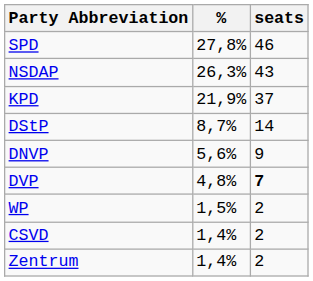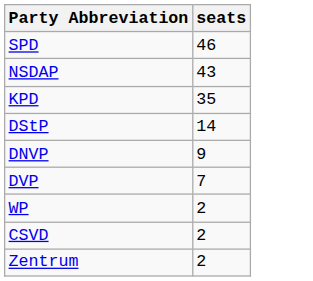 <table class="wikitable">
 <tr>
 <th>Party Abbreviation</th>
-<th>%</th>
 <th>seats</th>
 </tr>
 <tr>
 <td><a href='#'>SPD</a></td>
-<td>27,8%</td>
 <td>46</td>
 </tr>
 <tr>
 <td><a href='#'>NSDAP</a></td>
-<td>26,3%</td>
 <td>43</td>
 </tr>
 <tr>
 <td><a href='#'>KPD</a></td>
-<td>21,9%</td>
-<td>37</td>
+<td>35</td>
 </tr>
 <tr>
 <td><a href='#'>DStP</a></td>
-<td>8,7%</td>
 <td>14</td>
 </tr>
 <tr>
 <td><a href='#'>DNVP</a></td>
-<td>5,6%</td>
 <td>9</td>
 </tr>
 <tr>
 <td><a href='#'>DVP</a></td>
-<td>4,8%</td>
-<td><strong>7</strong></td>
+<td>7</td>
 </tr>
 <tr>
 <td><a href='#'>WP</a></td>
-<td>1,5%</td>
 <td>2</td>
 </tr>
 <tr>
 <td><a href='#'>CSVD</a></td>
-<td>1,4%</td>
 <td>2</td>
 </tr>
 <tr>
 <td><a href='#'>Zentrum</a></td>
-<td>1,4%</td>
 <td>2</td>
 </tr>
 </table>
